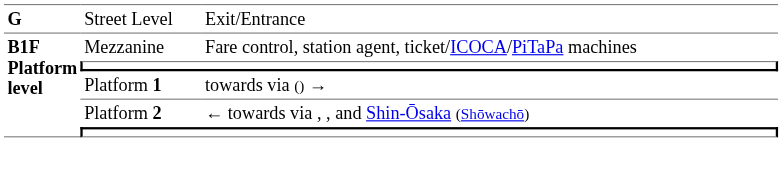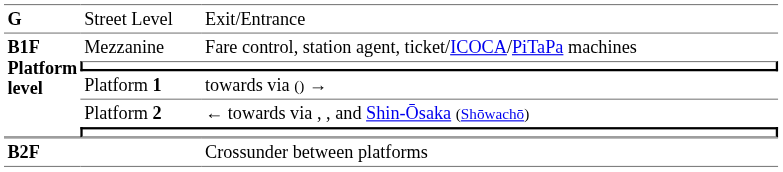 <table table border=0 cellspacing=0 cellpadding=3>
 <tr>
 <td style="border-top:solid 1px gray;" width=50 valign=top><strong>G</strong></td>
 <td style="border-top:solid 1px gray;" width=100 valign=top>Street Level</td>
 <td style="border-top:solid 1px gray;" width=500 valign=top>Exit/Entrance</td>
 </tr>
 <tr>
 <td style="border-bottom:solid 1px gray;border-top:solid 1px gray;" width=50 rowspan=5 valign=top><strong>B1F<br>Platform level</strong></td>
 <td style="border-top:solid 1px gray;" width=100 valign=top>Mezzanine</td>
 <td style="border-top:solid 1px gray;" width=500 valign=top>Fare control, station agent, ticket/<a href='#'>ICOCA</a>/<a href='#'>PiTaPa</a> machines</td>
 </tr>
 <tr>
 <td style="border-top:solid 1px gray;border-right:solid 2px black;border-left:solid 2px black;border-bottom:solid 2px black;text-align:center;" colspan=2> </td>
 </tr>
 <tr>
 <td style="border-bottom:solid 1px gray;">Platform <span><strong>1</strong></span></td>
 <td style="border-bottom:solid 1px gray;"><strong></strong> towards  via  <small>()</small> →</td>
 </tr>
 <tr>
 <td>Platform <span><strong>2</strong></span></td>
 <td>← <strong></strong> towards  via , , and <a href='#'>Shin-Ōsaka</a> <small>(<a href='#'>Shōwachō</a>)</small><br> </td>
 </tr>
 <tr>
 <td style="border-bottom:solid 1px gray;border-top:solid 2px black;border-right:solid 2px black;border-left:solid 2px black;text-align:center;" colspan=2> </td>
 </tr>
 <tr>
 </tr>
+<tr>
+<td style="border-bottom:solid 1px gray;border-top:solid 1px gray;" width=50 valign=top><strong>B2F</strong></td>
+<td style="border-bottom:solid 1px gray;border-top:solid 1px gray;" width=100 valign=top></td>
+<td style="border-bottom:solid 1px gray;border-top:solid 1px gray;" width=500 valign=top>Crossunder between platforms</td>
+</tr>
 </table>
